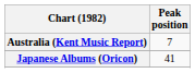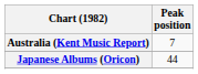 <table class="wikitable plainrowheaders">
 <tr>
 <th>Chart (1982)</th>
 <th>Peak<br>position</th>
 </tr>
 <tr>
 <th scope="row">Australia (<a href='#'>Kent Music Report</a>)</th>
 <td style="text-align:center;">7</td>
 </tr>
 <tr>
 </tr>
 <tr>
 <th scope="row"><a href='#'>Japanese Albums</a> (<a href='#'>Oricon</a>)</th>
-<td align="center">41</td>
+<td align="center">44</td>
 </tr>
 <tr>
 </tr>
 <tr>
 </tr>
 </table>
